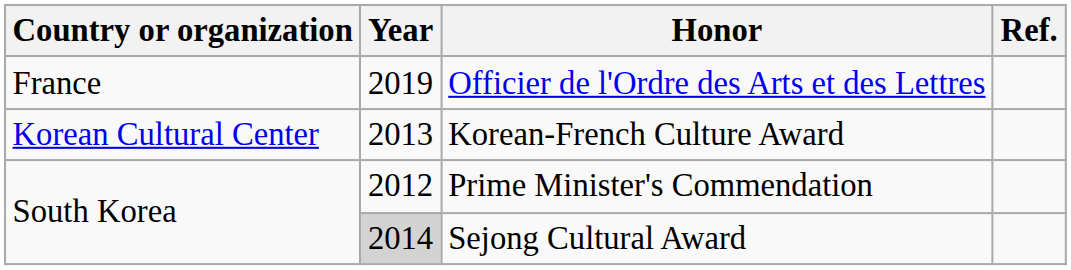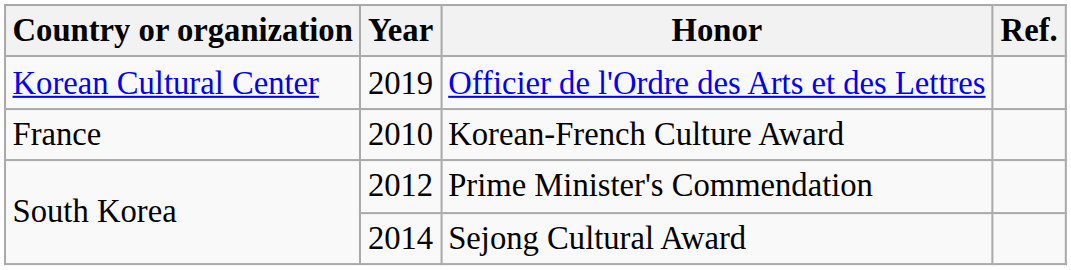 <table class="wikitable">
 <tr>
 <th>Country or organization</th>
 <th>Year</th>
 <th>Honor</th>
 <th>Ref.</th>
 </tr>
 <tr>
-<td>France</td>
+<td><a href='#'>Korean Cultural Center</a></td>
 <td>2019</td>
 <td><a href='#'>Officier de l'Ordre des Arts et des Lettres</a></td>
 <td></td>
 </tr>
 <tr>
-<td><a href='#'>Korean Cultural Center</a></td>
-<td>2013</td>
+<td>France</td>
+<td>2010</td>
 <td>Korean-French Culture Award</td>
 <td></td>
 </tr>
 <tr>
 <td rowspan="2">South Korea</td>
 <td>2012</td>
 <td>Prime Minister's Commendation</td>
 <td></td>
 </tr>
 <tr>
-<td style="background: lightgrey;">2014</td>
+<td>2014</td>
 <td>Sejong Cultural Award</td>
 <td></td>
 </tr>
 </table>
